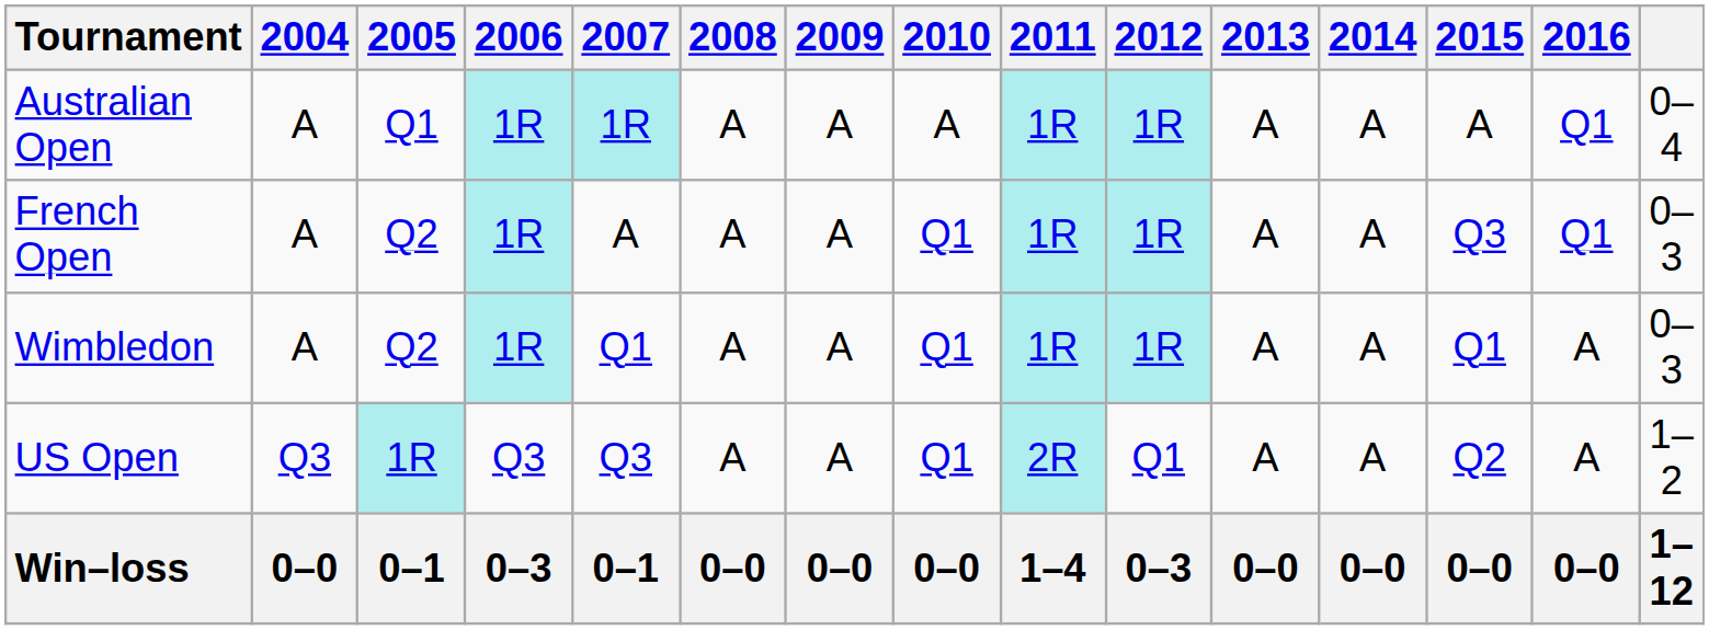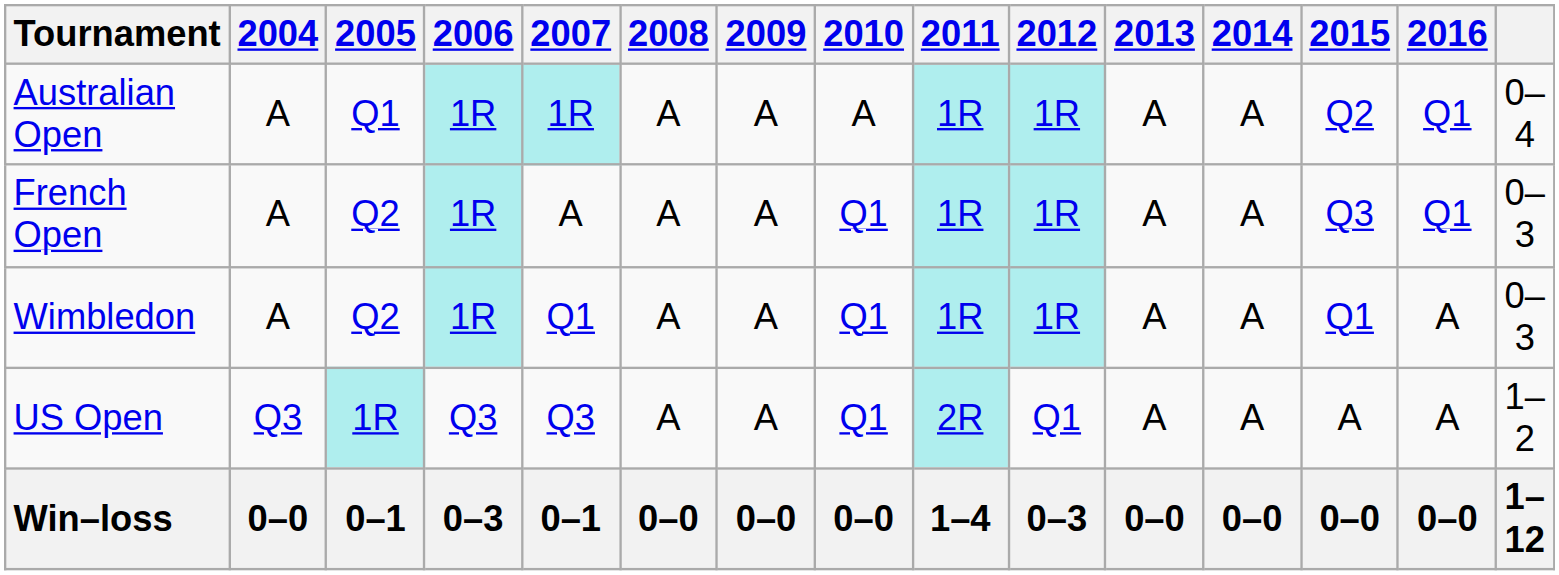 <table class=wikitable style=text-align:center;font-size:97%>
 <tr>
 <th>Tournament</th>
 <th><a href='#'>2004</a></th>
 <th><a href='#'>2005</a></th>
 <th><a href='#'>2006</a></th>
 <th><a href='#'>2007</a></th>
 <th><a href='#'>2008</a></th>
 <th><a href='#'>2009</a></th>
 <th><a href='#'>2010</a></th>
 <th><a href='#'>2011</a></th>
 <th><a href='#'>2012</a></th>
 <th><a href='#'>2013</a></th>
 <th><a href='#'>2014</a></th>
 <th><a href='#'>2015</a></th>
 <th><a href='#'>2016</a></th>
 <th></th>
 </tr>
 <tr>
 <td align=left><a href='#'>Australian Open</a></td>
 <td>A</td>
 <td><a href='#'>Q1</a></td>
 <td bgcolor=afeeee><a href='#'>1R</a></td>
 <td bgcolor=afeeee><a href='#'>1R</a></td>
 <td>A</td>
 <td>A</td>
 <td>A</td>
 <td bgcolor=afeeee><a href='#'>1R</a></td>
 <td bgcolor=afeeee><a href='#'>1R</a></td>
 <td>A</td>
 <td>A</td>
-<td>A</td>
+<td><a href='#'>Q2</a></td>
 <td><a href='#'>Q1</a></td>
 <td>0–4</td>
 </tr>
 <tr>
 <td align=left><a href='#'>French Open</a></td>
 <td>A</td>
 <td><a href='#'>Q2</a></td>
 <td bgcolor=afeeee><a href='#'>1R</a></td>
 <td>A</td>
 <td>A</td>
 <td>A</td>
 <td><a href='#'>Q1</a></td>
 <td bgcolor=afeeee><a href='#'>1R</a></td>
 <td bgcolor=afeeee><a href='#'>1R</a></td>
 <td>A</td>
 <td>A</td>
 <td><a href='#'>Q3</a></td>
 <td><a href='#'>Q1</a></td>
 <td>0–3</td>
 </tr>
 <tr>
 <td align=left><a href='#'>Wimbledon</a></td>
 <td>A</td>
 <td><a href='#'>Q2</a></td>
 <td bgcolor=afeeee><a href='#'>1R</a></td>
 <td><a href='#'>Q1</a></td>
 <td>A</td>
 <td>A</td>
 <td><a href='#'>Q1</a></td>
 <td bgcolor=afeeee><a href='#'>1R</a></td>
 <td bgcolor=afeeee><a href='#'>1R</a></td>
 <td>A</td>
 <td>A</td>
 <td><a href='#'>Q1</a></td>
 <td>A</td>
 <td>0–3</td>
 </tr>
 <tr>
 <td align=left><a href='#'>US Open</a></td>
 <td><a href='#'>Q3</a></td>
 <td bgcolor=afeeee><a href='#'>1R</a></td>
 <td><a href='#'>Q3</a></td>
 <td><a href='#'>Q3</a></td>
 <td>A</td>
 <td>A</td>
 <td><a href='#'>Q1</a></td>
 <td bgcolor=afeeee><a href='#'>2R</a></td>
 <td><a href='#'>Q1</a></td>
 <td>A</td>
 <td>A</td>
-<td><a href='#'>Q2</a></td>
+<td>A</td>
 <td>A</td>
 <td>1–2</td>
 </tr>
 <tr>
 <th style=text-align:left>Win–loss</th>
 <th>0–0</th>
 <th>0–1</th>
 <th>0–3</th>
 <th>0–1</th>
 <th>0–0</th>
 <th>0–0</th>
 <th>0–0</th>
 <th>1–4</th>
 <th>0–3</th>
 <th>0–0</th>
 <th>0–0</th>
 <th>0–0</th>
 <th>0–0</th>
 <th>1–12</th>
 </tr>
 </table>
